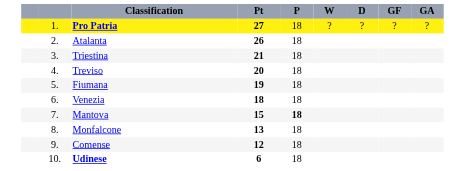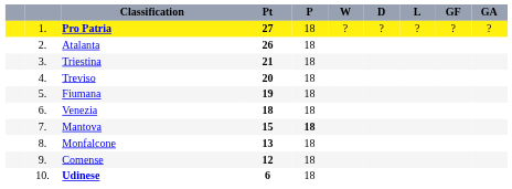 <table align=center style="font-size: 85%; border-collapse:collapse" border=0 cellspacing=0 cellpadding=2>
 <tr align=center bgcolor=#98A1B2>
 <th width=20></th>
 <th width=40></th>
 <th width=220><span>Classification</span></th>
 <th width=55><span>Pt</span></th>
 <th width=40><span>P</span></th>
 <th width=40><span>W</span></th>
 <th width=40><span>D</span></th>
+<th width=40><span>L</span></th>
 <th width=40><span>GF</span></th>
 <th width=40><span>GA</span></th>
 </tr>
 <tr align=center style="background:#FFF010;">
 <td></td>
 <td>1.</td>
 <td style="text-align:left;"><strong><a href='#'>Pro Patria</a></strong></td>
 <td><strong>27</strong></td>
 <td>18</td>
+<td>?</td>
 <td>?</td>
 <td>?</td>
 <td>?</td>
 <td>?</td>
 </tr>
 <tr align=center style="background:#FFFFFF;">
 <td></td>
 <td>2.</td>
 <td style="text-align:left;"><a href='#'>Atalanta</a></td>
 <td><strong>26</strong></td>
 <td>18</td>
 <td></td>
 <td></td>
 <td></td>
 <td></td>
+<td></td>
 </tr>
 <tr align=center style="background:#f5f5f5;">
 <td></td>
 <td>3.</td>
 <td style="text-align:left;"><a href='#'>Triestina</a></td>
 <td><strong>21</strong></td>
 <td>18</td>
+<td></td>
 <td></td>
 <td></td>
 <td></td>
 <td></td>
 </tr>
 <tr align=center style="background:#FFFFFF;">
 <td></td>
 <td>4.</td>
 <td style="text-align:left;"><a href='#'>Treviso</a></td>
 <td><strong>20</strong></td>
 <td>18</td>
 <td></td>
 <td></td>
 <td></td>
 <td></td>
+<td></td>
 </tr>
 <tr align=center style="background:#f5f5f5;">
 <td></td>
 <td>5.</td>
 <td style="text-align:left;"><a href='#'>Fiumana</a></td>
 <td><strong>19</strong></td>
 <td>18</td>
+<td></td>
 <td></td>
 <td></td>
 <td></td>
 <td></td>
 </tr>
 <tr align=center style="background:#FFFFFF;">
 <td></td>
 <td>6.</td>
 <td style="text-align:left;"><a href='#'>Venezia</a></td>
 <td><strong>18</strong></td>
 <td>18</td>
 <td></td>
 <td></td>
 <td></td>
 <td></td>
+<td></td>
 </tr>
 <tr align=center style="background:#f5f5f5;">
 <td></td>
 <td>7.</td>
 <td style="text-align:left;"><a href='#'>Mantova</a></td>
 <td><strong>15</strong></td>
 <td><strong>18</strong></td>
+<td></td>
 <td></td>
 <td></td>
 <td></td>
 <td></td>
 </tr>
 <tr align=center style="background:#FFFFFF;">
 <td></td>
 <td>8.</td>
 <td style="text-align:left;"><a href='#'>Monfalcone</a></td>
 <td><strong>13</strong></td>
 <td>18</td>
 <td></td>
 <td></td>
 <td></td>
 <td></td>
+<td></td>
 </tr>
 <tr align=center style="background:#f5f5f5;">
 <td></td>
 <td>9.</td>
 <td style="text-align:left;"><a href='#'>Comense</a></td>
 <td><strong>12</strong></td>
 <td>18</td>
+<td></td>
 <td></td>
 <td></td>
 <td></td>
 <td></td>
 </tr>
 <tr align=center style="background:#FFFFFF;">
 <td></td>
 <td>10.</td>
 <td style="text-align:left;"><strong><a href='#'>Udinese</a></strong></td>
 <td><strong>6</strong></td>
 <td>18</td>
 <td></td>
 <td></td>
 <td></td>
 <td></td>
+<td></td>
 </tr>
 </table>
